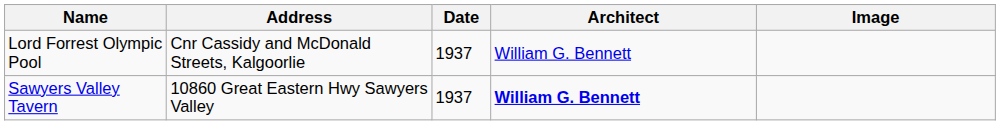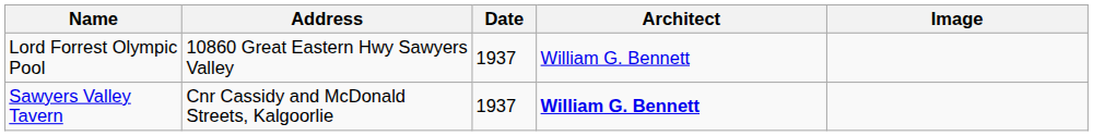 <table class="wikitable sortable">
 <tr>
 <th scope="col" style="text-align: center; width: 150px;">Name</th>
 <th scope="col" style="text-align: center; width: 250px;">Address</th>
 <th scope="col" style="text-align: center; width: 50px;">Date</th>
 <th scope="col" style="text-align: center; width: 250px;">Architect</th>
 <th scope="col" style="text-align: center; width: 225px;">Image</th>
 </tr>
 <tr>
 <td>Lord Forrest Olympic Pool</td>
-<td>Cnr Cassidy and McDonald Streets, Kalgoorlie</td>
+<td>10860 Great Eastern Hwy Sawyers Valley</td>
 <td>1937</td>
 <td><a href='#'>William G. Bennett</a></td>
 <td></td>
 </tr>
 <tr>
 <td><a href='#'>Sawyers Valley Tavern</a></td>
-<td>10860 Great Eastern Hwy Sawyers Valley</td>
+<td>Cnr Cassidy and McDonald Streets, Kalgoorlie</td>
 <td>1937</td>
 <td><strong><a href='#'>William G. Bennett</a></strong></td>
 <td></td>
 </tr>
 </table>
